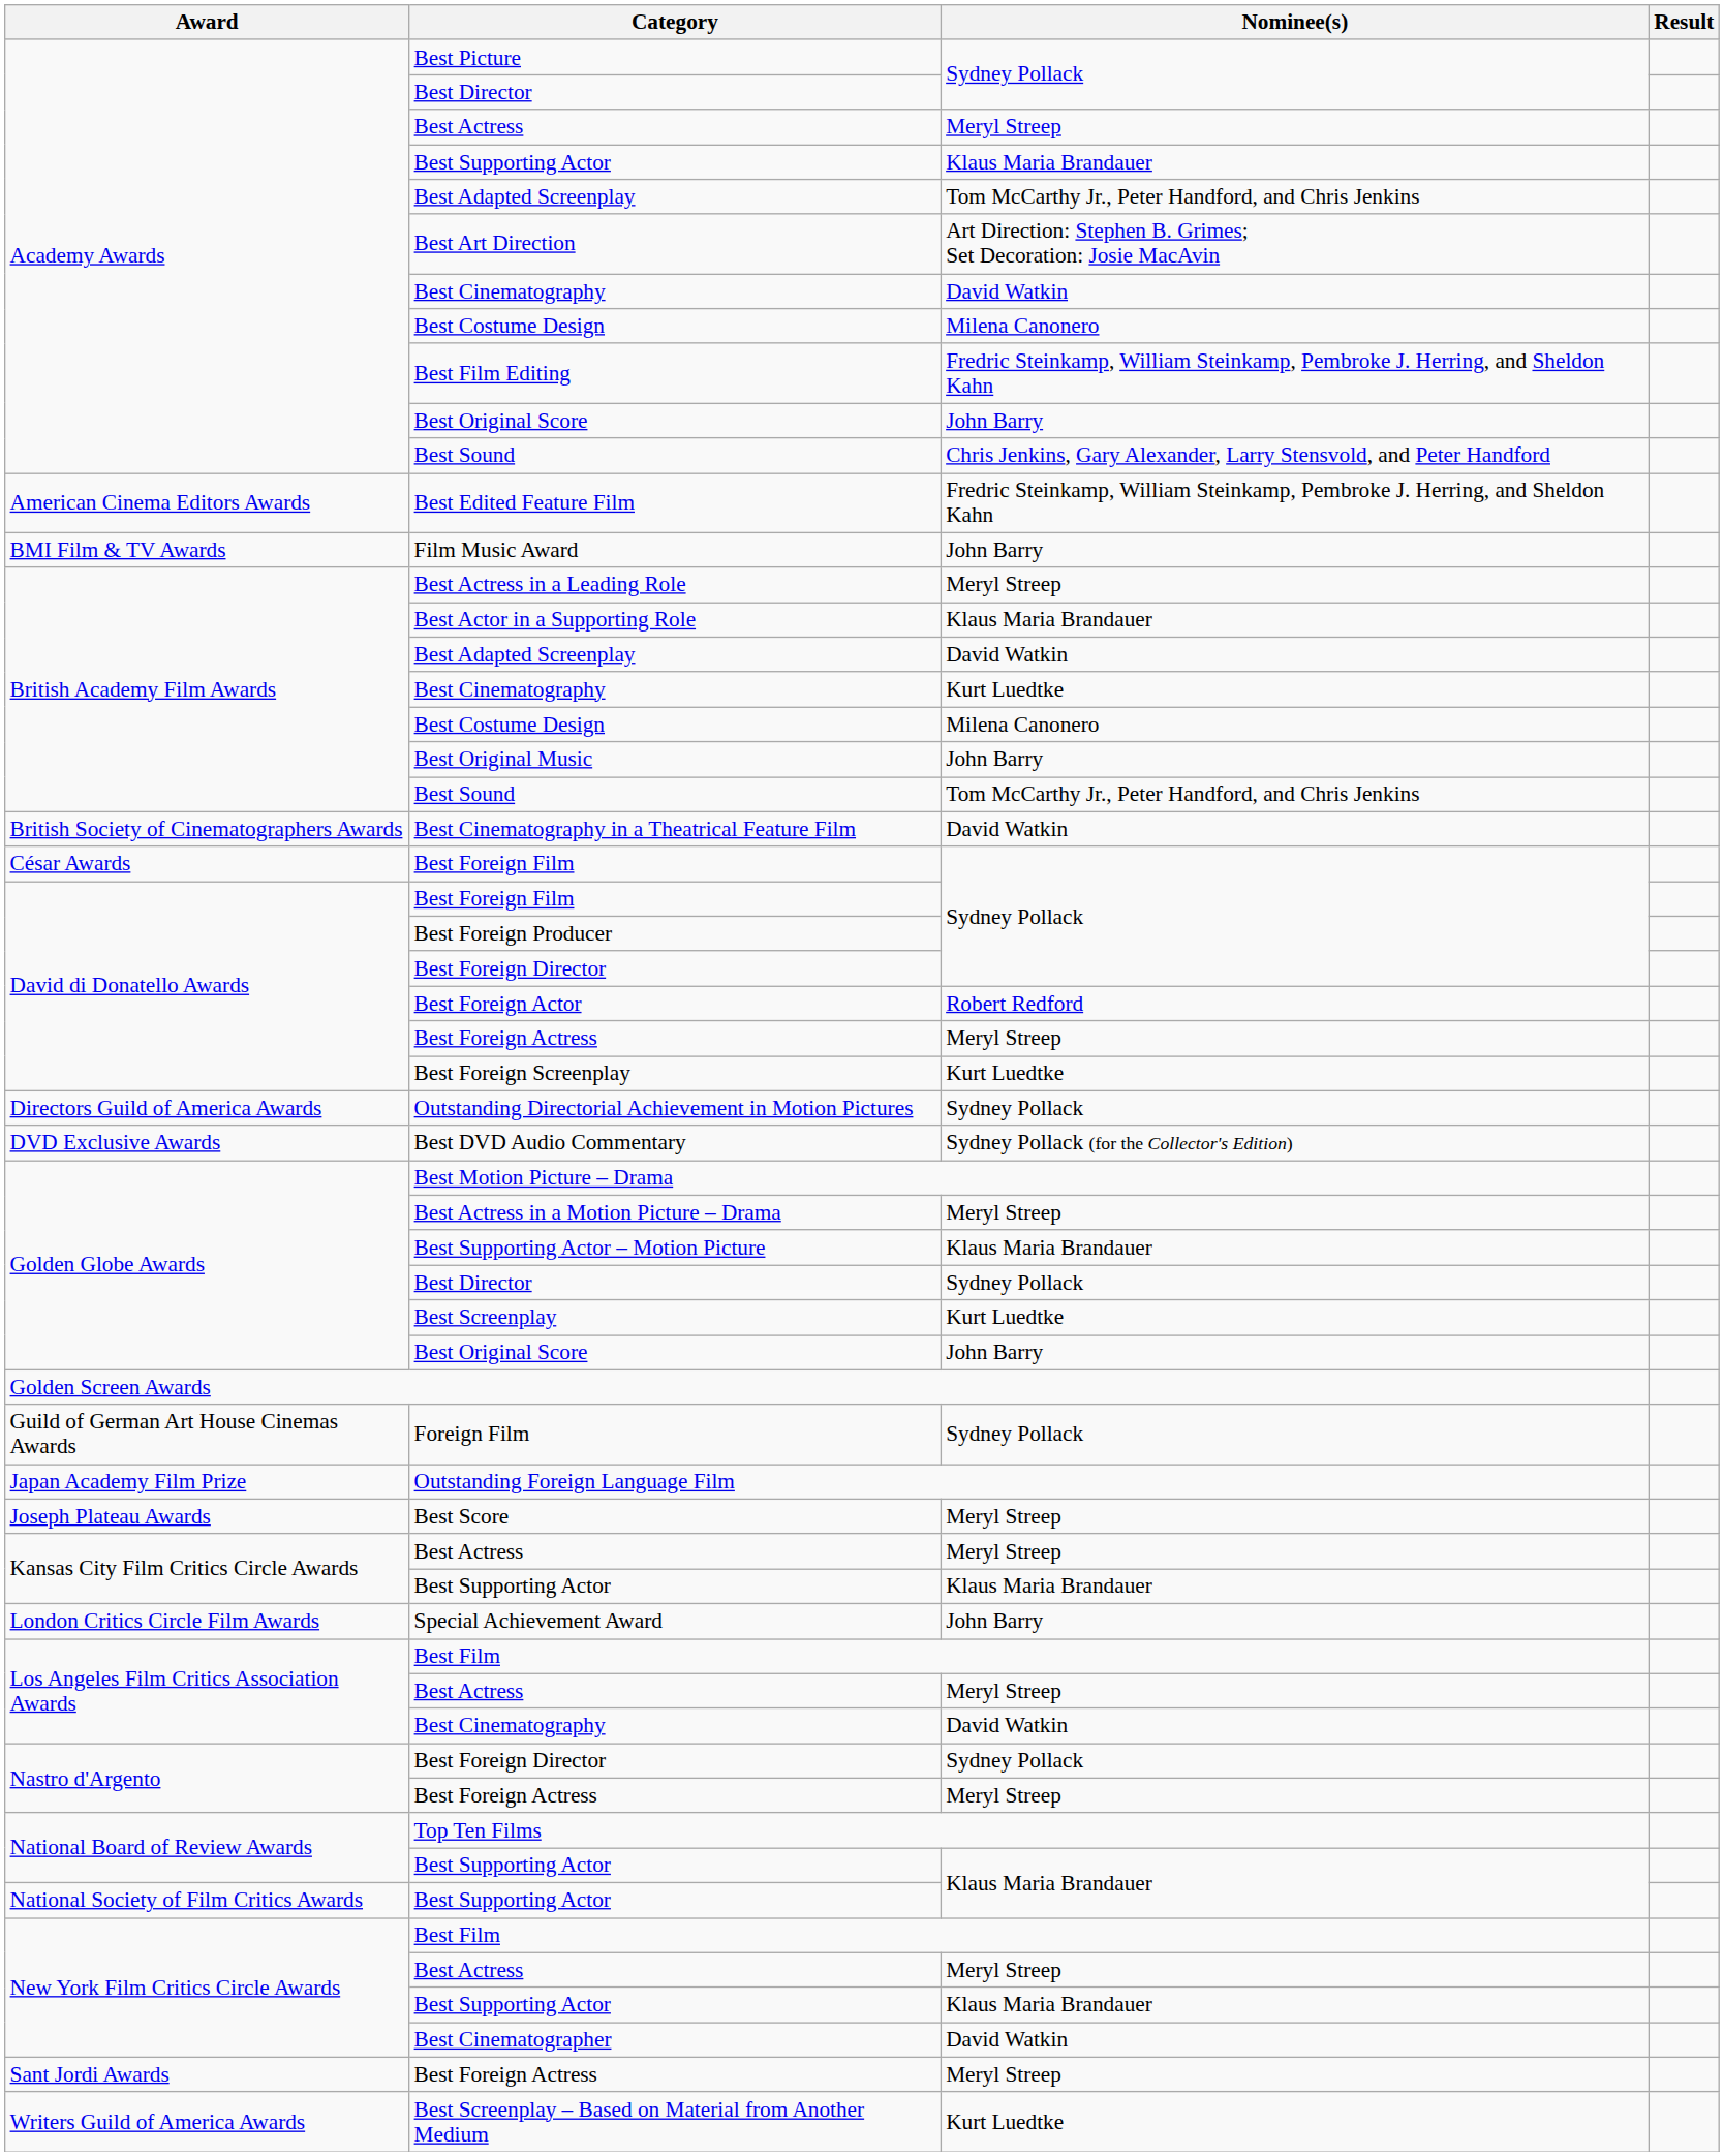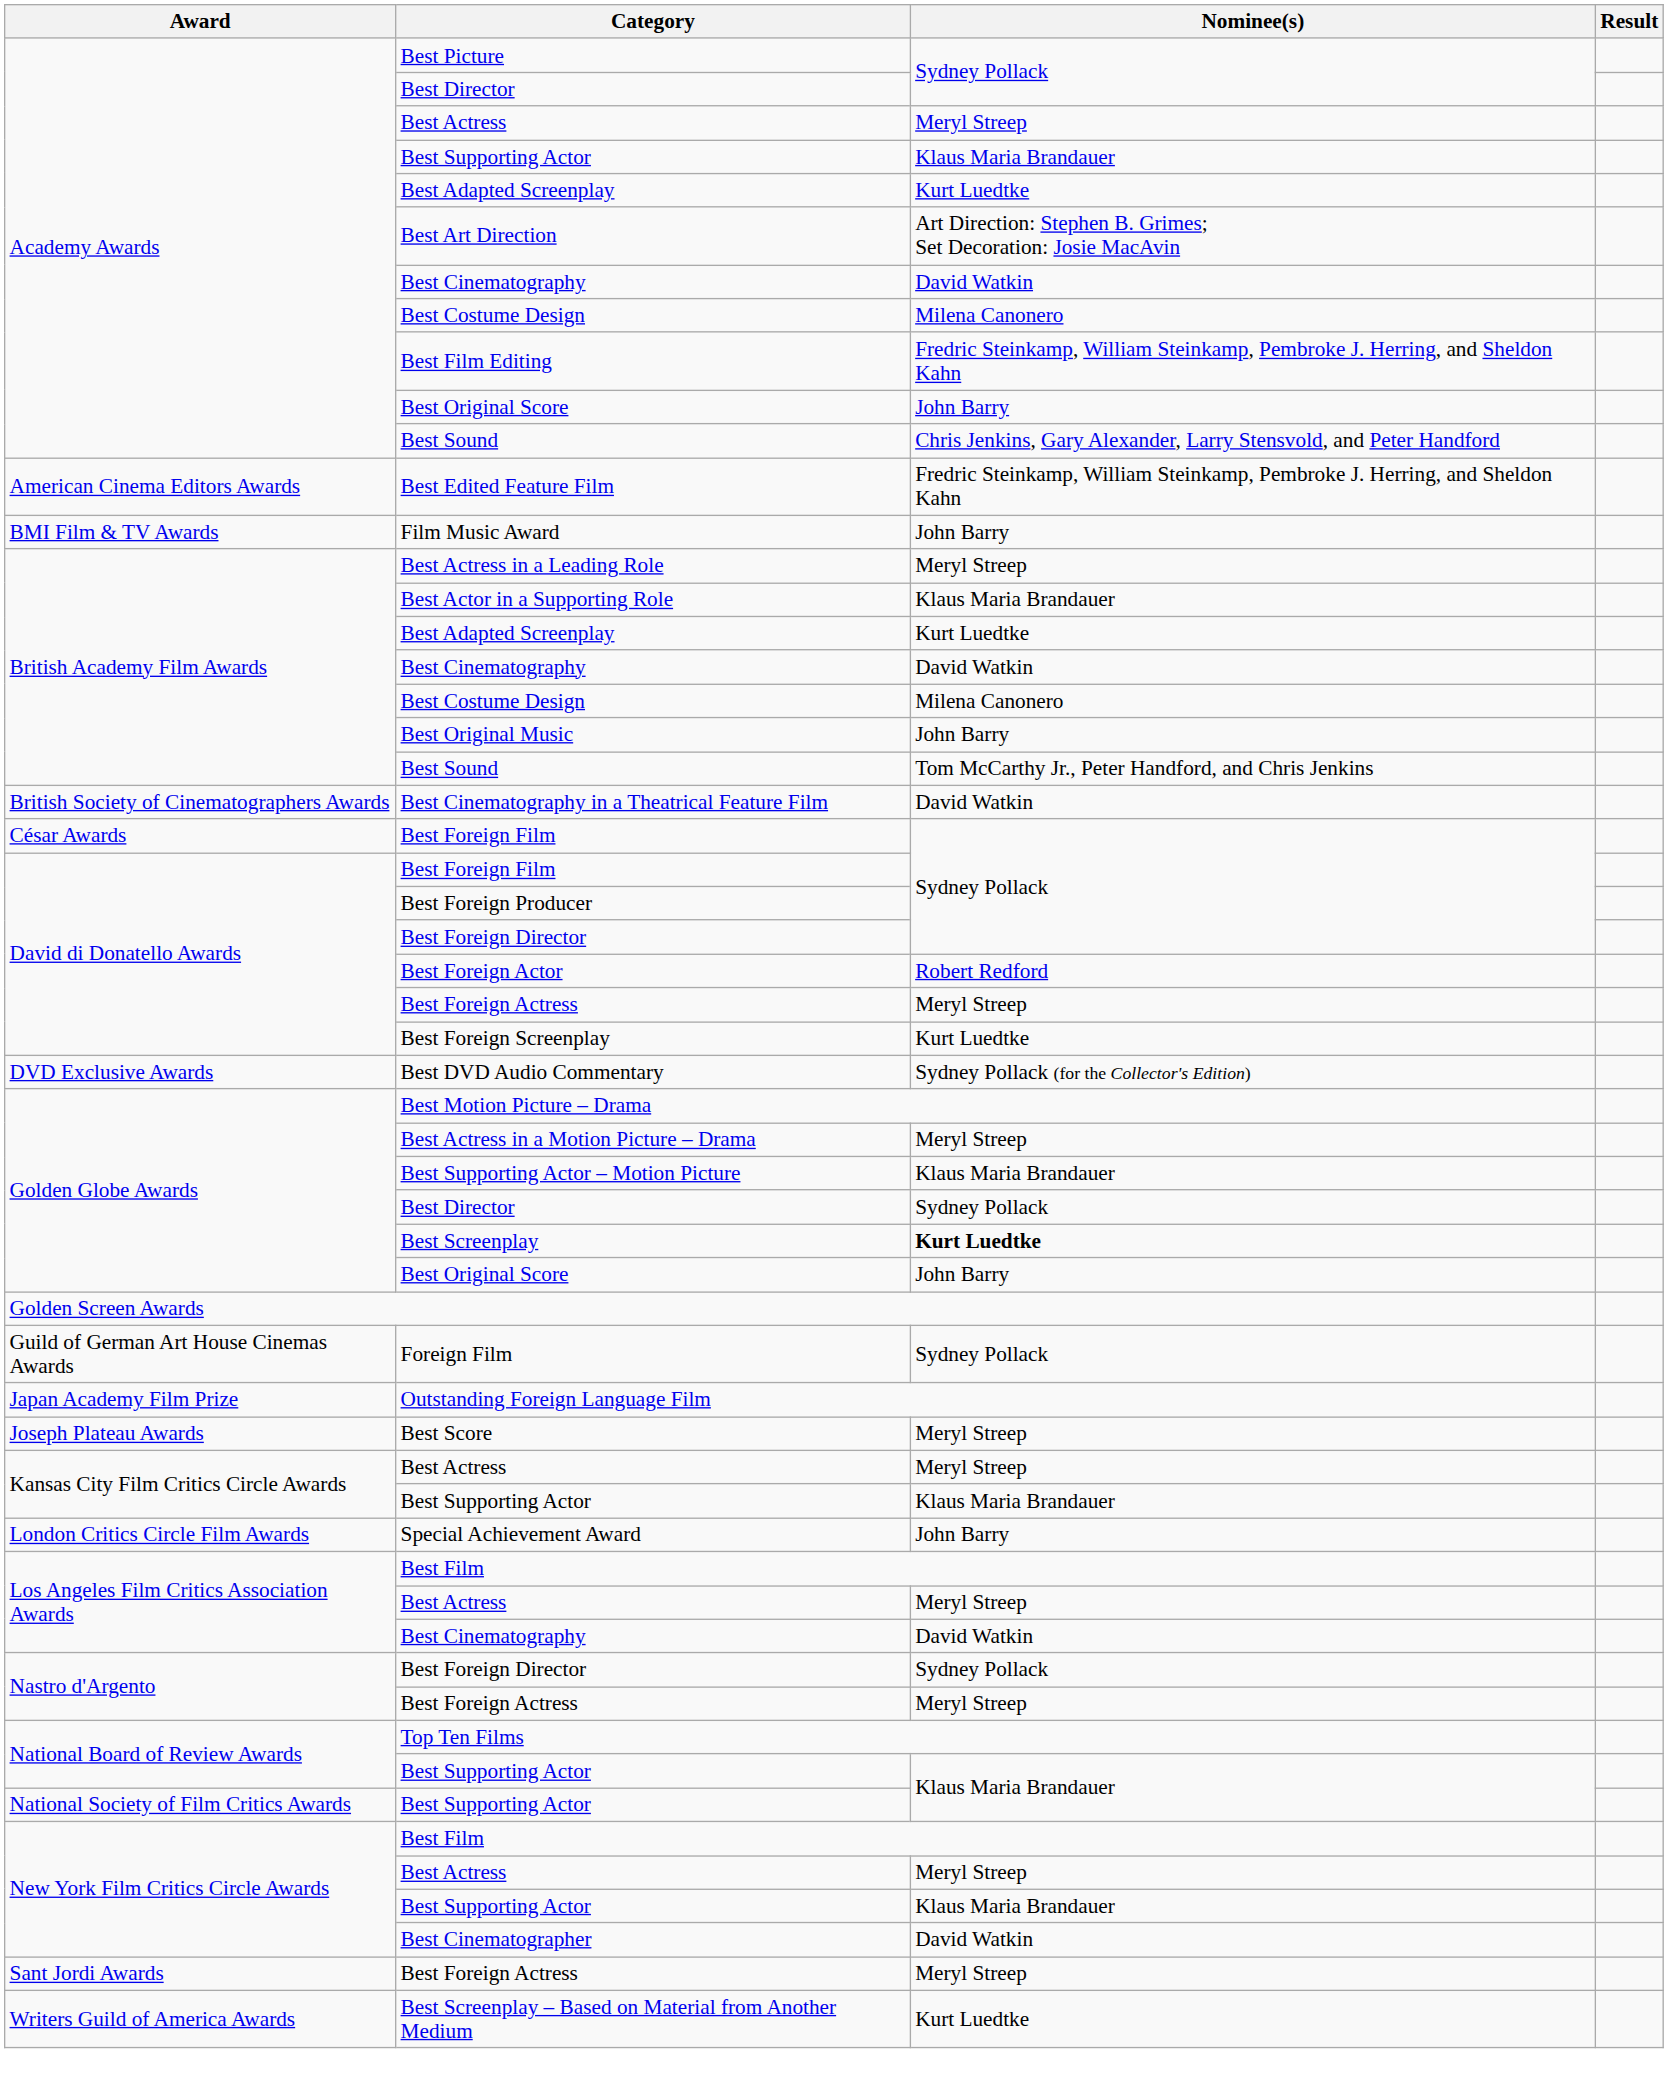 <table class="wikitable plainrowheaders">
 <tr>
 <th>Award</th>
 <th>Category</th>
 <th>Nominee(s)</th>
 <th>Result</th>
 </tr>
 <tr>
 <td rowspan="11"><a href='#'>Academy Awards</a></td>
 <td><a href='#'>Best Picture</a></td>
 <td rowspan="2"><a href='#'>Sydney Pollack</a></td>
 <td></td>
 </tr>
 <tr>
 <td><a href='#'>Best Director</a></td>
 <td></td>
 </tr>
 <tr>
 <td><a href='#'>Best Actress</a></td>
 <td><a href='#'>Meryl Streep</a></td>
 <td></td>
 </tr>
 <tr>
 <td><a href='#'>Best Supporting Actor</a></td>
 <td><a href='#'>Klaus Maria Brandauer</a></td>
 <td></td>
 </tr>
 <tr>
 <td><a href='#'>Best Adapted Screenplay</a></td>
-<td>Tom McCarthy Jr., Peter Handford, and Chris Jenkins</td>
+<td><a href='#'>Kurt Luedtke</a></td>
 <td></td>
 </tr>
 <tr>
 <td><a href='#'>Best Art Direction</a></td>
 <td>Art Direction: <a href='#'>Stephen B. Grimes</a>; <br> Set Decoration: <a href='#'>Josie MacAvin</a></td>
 <td></td>
 </tr>
 <tr>
 <td><a href='#'>Best Cinematography</a></td>
 <td><a href='#'>David Watkin</a></td>
 <td></td>
 </tr>
 <tr>
 <td><a href='#'>Best Costume Design</a></td>
 <td><a href='#'>Milena Canonero</a></td>
 <td></td>
 </tr>
 <tr>
 <td><a href='#'>Best Film Editing</a></td>
 <td><a href='#'>Fredric Steinkamp</a>, <a href='#'>William Steinkamp</a>, <a href='#'>Pembroke J. Herring</a>, and <a href='#'>Sheldon Kahn</a></td>
 <td></td>
 </tr>
 <tr>
 <td><a href='#'>Best Original Score</a></td>
 <td><a href='#'>John Barry</a></td>
 <td></td>
 </tr>
 <tr>
 <td><a href='#'>Best Sound</a></td>
 <td><a href='#'>Chris Jenkins</a>, <a href='#'>Gary Alexander</a>, <a href='#'>Larry Stensvold</a>, and <a href='#'>Peter Handford</a></td>
 <td></td>
 </tr>
 <tr>
 <td><a href='#'>American Cinema Editors Awards</a></td>
 <td><a href='#'>Best Edited Feature Film</a></td>
 <td>Fredric Steinkamp, William Steinkamp, Pembroke J. Herring, and Sheldon Kahn</td>
 <td></td>
 </tr>
 <tr>
 <td><a href='#'>BMI Film & TV Awards</a></td>
 <td>Film Music Award</td>
 <td>John Barry</td>
 <td></td>
 </tr>
 <tr>
 <td rowspan="7"><a href='#'>British Academy Film Awards</a></td>
 <td><a href='#'>Best Actress in a Leading Role</a></td>
 <td>Meryl Streep</td>
 <td></td>
 </tr>
 <tr>
 <td><a href='#'>Best Actor in a Supporting Role</a></td>
 <td>Klaus Maria Brandauer</td>
 <td></td>
 </tr>
 <tr>
 <td><a href='#'>Best Adapted Screenplay</a></td>
-<td>David Watkin</td>
+<td>Kurt Luedtke</td>
 <td></td>
 </tr>
 <tr>
 <td><a href='#'>Best Cinematography</a></td>
-<td>Kurt Luedtke</td>
+<td>David Watkin</td>
 <td></td>
 </tr>
 <tr>
 <td><a href='#'>Best Costume Design</a></td>
 <td>Milena Canonero</td>
 <td></td>
 </tr>
 <tr>
 <td><a href='#'>Best Original Music</a></td>
 <td>John Barry</td>
 <td></td>
 </tr>
 <tr>
 <td><a href='#'>Best Sound</a></td>
 <td>Tom McCarthy Jr., Peter Handford, and Chris Jenkins</td>
 <td></td>
 </tr>
 <tr>
 <td><a href='#'>British Society of Cinematographers Awards</a></td>
 <td><a href='#'>Best Cinematography in a Theatrical Feature Film</a></td>
 <td>David Watkin</td>
 <td></td>
 </tr>
 <tr>
 <td><a href='#'>César Awards</a></td>
 <td><a href='#'>Best Foreign Film</a></td>
 <td rowspan="4">Sydney Pollack</td>
 <td></td>
 </tr>
 <tr>
 <td rowspan="6"><a href='#'>David di Donatello Awards</a></td>
 <td><a href='#'>Best Foreign Film</a></td>
 <td></td>
 </tr>
 <tr>
 <td>Best Foreign Producer</td>
 <td></td>
 </tr>
 <tr>
 <td><a href='#'>Best Foreign Director</a></td>
 <td></td>
 </tr>
 <tr>
 <td><a href='#'>Best Foreign Actor</a></td>
 <td><a href='#'>Robert Redford</a></td>
 <td></td>
 </tr>
 <tr>
 <td><a href='#'>Best Foreign Actress</a></td>
 <td>Meryl Streep</td>
 <td></td>
 </tr>
 <tr>
 <td>Best Foreign Screenplay</td>
 <td>Kurt Luedtke</td>
 <td></td>
 </tr>
 <tr>
-<td><a href='#'>Directors Guild of America Awards</a></td>
-<td><a href='#'>Outstanding Directorial Achievement in Motion Pictures</a></td>
-<td>Sydney Pollack</td>
-<td></td>
-</tr>
-<tr>
 <td><a href='#'>DVD Exclusive Awards</a></td>
 <td>Best DVD Audio Commentary</td>
 <td>Sydney Pollack <small>(for the <em>Collector's Edition</em>)</small></td>
 <td></td>
 </tr>
 <tr>
 <td rowspan="6"><a href='#'>Golden Globe Awards</a></td>
 <td colspan="2"><a href='#'>Best Motion Picture – Drama</a></td>
 <td></td>
 </tr>
 <tr>
 <td><a href='#'>Best Actress in a Motion Picture – Drama</a></td>
 <td>Meryl Streep</td>
 <td></td>
 </tr>
 <tr>
 <td><a href='#'>Best Supporting Actor – Motion Picture</a></td>
 <td>Klaus Maria Brandauer</td>
 <td></td>
 </tr>
 <tr>
 <td><a href='#'>Best Director</a></td>
 <td>Sydney Pollack</td>
 <td></td>
 </tr>
 <tr>
 <td><a href='#'>Best Screenplay</a></td>
-<td>Kurt Luedtke</td>
+<td><strong>Kurt Luedtke</strong></td>
 <td></td>
 </tr>
 <tr>
 <td><a href='#'>Best Original Score</a></td>
 <td>John Barry</td>
 <td></td>
 </tr>
 <tr>
 <td colspan="3"><a href='#'>Golden Screen Awards</a></td>
 <td></td>
 </tr>
 <tr>
 <td>Guild of German Art House Cinemas Awards</td>
 <td>Foreign Film</td>
 <td>Sydney Pollack</td>
 <td></td>
 </tr>
 <tr>
 <td><a href='#'>Japan Academy Film Prize</a></td>
 <td colspan="2"><a href='#'>Outstanding Foreign Language Film</a></td>
 <td></td>
 </tr>
 <tr>
 <td><a href='#'>Joseph Plateau Awards</a></td>
 <td>Best Score</td>
 <td>Meryl Streep</td>
 <td></td>
 </tr>
 <tr>
 <td rowspan="2">Kansas City Film Critics Circle Awards</td>
 <td>Best Actress</td>
 <td>Meryl Streep</td>
 <td></td>
 </tr>
 <tr>
 <td>Best Supporting Actor</td>
 <td>Klaus Maria Brandauer</td>
 <td></td>
 </tr>
 <tr>
 <td><a href='#'>London Critics Circle Film Awards</a></td>
 <td>Special Achievement Award</td>
 <td>John Barry</td>
 <td></td>
 </tr>
 <tr>
 <td rowspan="3"><a href='#'>Los Angeles Film Critics Association Awards</a></td>
 <td colspan="2"><a href='#'>Best Film</a></td>
 <td></td>
 </tr>
 <tr>
 <td><a href='#'>Best Actress</a></td>
 <td>Meryl Streep</td>
 <td></td>
 </tr>
 <tr>
 <td><a href='#'>Best Cinematography</a></td>
 <td>David Watkin</td>
 <td></td>
 </tr>
 <tr>
 <td rowspan="2"><a href='#'>Nastro d'Argento</a></td>
 <td>Best Foreign Director</td>
 <td>Sydney Pollack</td>
 <td></td>
 </tr>
 <tr>
 <td>Best Foreign Actress</td>
 <td>Meryl Streep</td>
 <td></td>
 </tr>
 <tr>
 <td rowspan="2"><a href='#'>National Board of Review Awards</a></td>
 <td colspan="2"><a href='#'>Top Ten Films</a></td>
 <td></td>
 </tr>
 <tr>
 <td><a href='#'>Best Supporting Actor</a></td>
 <td rowspan="2">Klaus Maria Brandauer</td>
 <td></td>
 </tr>
 <tr>
 <td><a href='#'>National Society of Film Critics Awards</a></td>
 <td><a href='#'>Best Supporting Actor</a></td>
 <td></td>
 </tr>
 <tr>
 <td rowspan="4"><a href='#'>New York Film Critics Circle Awards</a></td>
 <td colspan="2"><a href='#'>Best Film</a></td>
 <td></td>
 </tr>
 <tr>
 <td><a href='#'>Best Actress</a></td>
 <td>Meryl Streep</td>
 <td></td>
 </tr>
 <tr>
 <td><a href='#'>Best Supporting Actor</a></td>
 <td>Klaus Maria Brandauer</td>
 <td></td>
 </tr>
 <tr>
 <td><a href='#'>Best Cinematographer</a></td>
 <td>David Watkin</td>
 <td></td>
 </tr>
 <tr>
 <td><a href='#'>Sant Jordi Awards</a></td>
 <td>Best Foreign Actress</td>
 <td>Meryl Streep</td>
 <td></td>
 </tr>
 <tr>
 <td><a href='#'>Writers Guild of America Awards</a></td>
 <td><a href='#'>Best Screenplay – Based on Material from Another Medium</a></td>
 <td>Kurt Luedtke</td>
 <td></td>
 </tr>
 </table>
